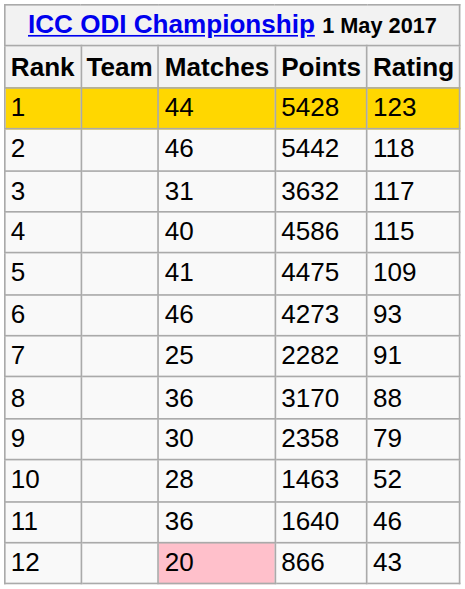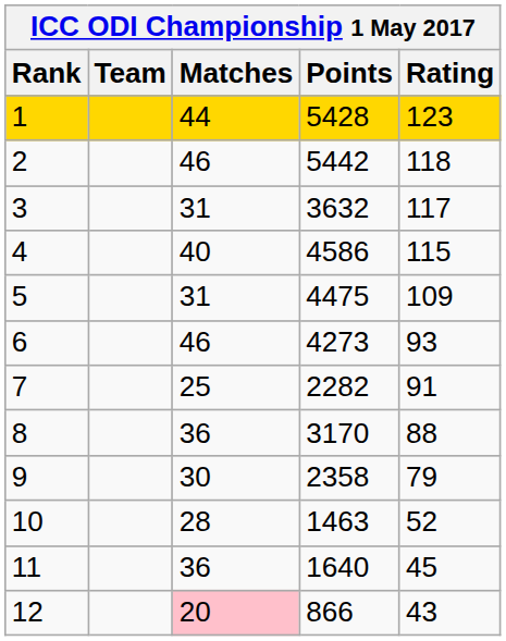 <table class="wikitable" style="white-space:nowrap">
 <tr>
 <th colspan="5"><a href='#'>ICC ODI Championship</a> <small>1 May 2017</small></th>
 </tr>
 <tr>
 <th>Rank</th>
 <th>Team</th>
 <th>Matches</th>
 <th>Points</th>
 <th>Rating</th>
 </tr>
 <tr style="background:gold">
 <td>1</td>
 <td style="text-align:left;"></td>
 <td>44</td>
 <td>5428</td>
 <td>123</td>
 </tr>
 <tr>
 <td>2</td>
 <td style="text-align:left;"></td>
 <td>46</td>
 <td>5442</td>
 <td>118</td>
 </tr>
 <tr>
 <td>3</td>
 <td style="text-align:left;"></td>
 <td>31</td>
 <td>3632</td>
 <td>117</td>
 </tr>
 <tr>
 <td>4</td>
 <td style="text-align:left;"></td>
 <td>40</td>
 <td>4586</td>
 <td>115</td>
 </tr>
 <tr>
 <td>5</td>
 <td style="text-align:left;"></td>
-<td>41</td>
+<td>31</td>
 <td>4475</td>
 <td>109</td>
 </tr>
 <tr>
 <td>6</td>
 <td style="text-align:left;"></td>
 <td>46</td>
 <td>4273</td>
 <td>93</td>
 </tr>
 <tr>
 <td>7</td>
 <td style="text-align:left;"></td>
 <td>25</td>
 <td>2282</td>
 <td>91</td>
 </tr>
 <tr>
 <td>8</td>
 <td style="text-align:left;"></td>
 <td>36</td>
 <td>3170</td>
 <td>88</td>
 </tr>
 <tr>
 <td>9</td>
 <td style="text-align:left;"></td>
 <td>30</td>
 <td>2358</td>
 <td>79</td>
 </tr>
 <tr>
 <td>10</td>
 <td style="text-align:left;"></td>
 <td>28</td>
 <td>1463</td>
 <td>52</td>
 </tr>
 <tr>
 <td>11</td>
 <td style="text-align:left;"></td>
 <td>36</td>
 <td>1640</td>
-<td>46</td>
+<td>45</td>
 </tr>
 <tr>
 <td>12</td>
 <td style="text-align:left;"></td>
 <td style="background: pink;">20</td>
 <td>866</td>
 <td>43</td>
 </tr>
 </table>
